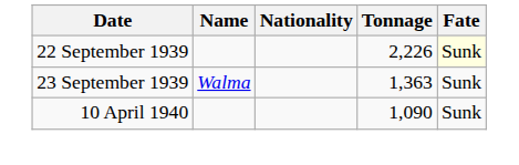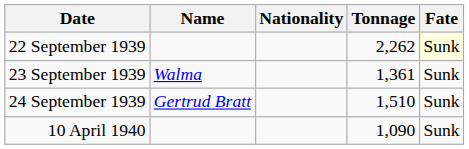 <table class="wikitable sortable" style="margin: 1em auto 1em auto;">
 <tr>
 <th>Date</th>
 <th>Name</th>
 <th>Nationality</th>
 <th>Tonnage</th>
 <th>Fate</th>
 </tr>
 <tr>
 <td align="right">22 September 1939</td>
 <td align="left"></td>
 <td align="left"></td>
-<td align="right">2,226</td>
+<td align="right">2,262</td>
 <td align="left" style="background: lightyellow;">Sunk</td>
 </tr>
 <tr>
 <td align="right">23 September 1939</td>
 <td align="left"><em><a href='#'>Walma</a></em></td>
 <td align="left"></td>
-<td align="right">1,363</td>
+<td align="right">1,361</td>
+<td align="left">Sunk</td>
+</tr>
+<tr>
+<td align="right">24 September 1939</td>
+<td align="left"><em><a href='#'>Gertrud Bratt</a></em></td>
+<td align="left"></td>
+<td align="right">1,510</td>
 <td align="left">Sunk</td>
 </tr>
 <tr>
 <td align="right">10 April 1940</td>
 <td align="left"></td>
 <td align="left"></td>
 <td align="right">1,090</td>
 <td align="left">Sunk</td>
 </tr>
 </table>
